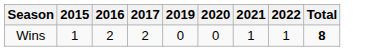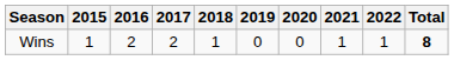 <table class="wikitable">
 <tr>
 <th>Season</th>
 <th>2015</th>
 <th>2016</th>
 <th>2017</th>
+<th>2018</th>
 <th>2019</th>
 <th>2020</th>
 <th>2021</th>
 <th>2022</th>
 <th><strong>Total</strong></th>
 </tr>
 <tr align=center>
 <td>Wins</td>
 <td>1</td>
 <td>2</td>
 <td>2</td>
+<td>1</td>
 <td>0</td>
 <td>0</td>
 <td>1</td>
 <td>1</td>
 <td><strong>8</strong></td>
 </tr>
 </table>
